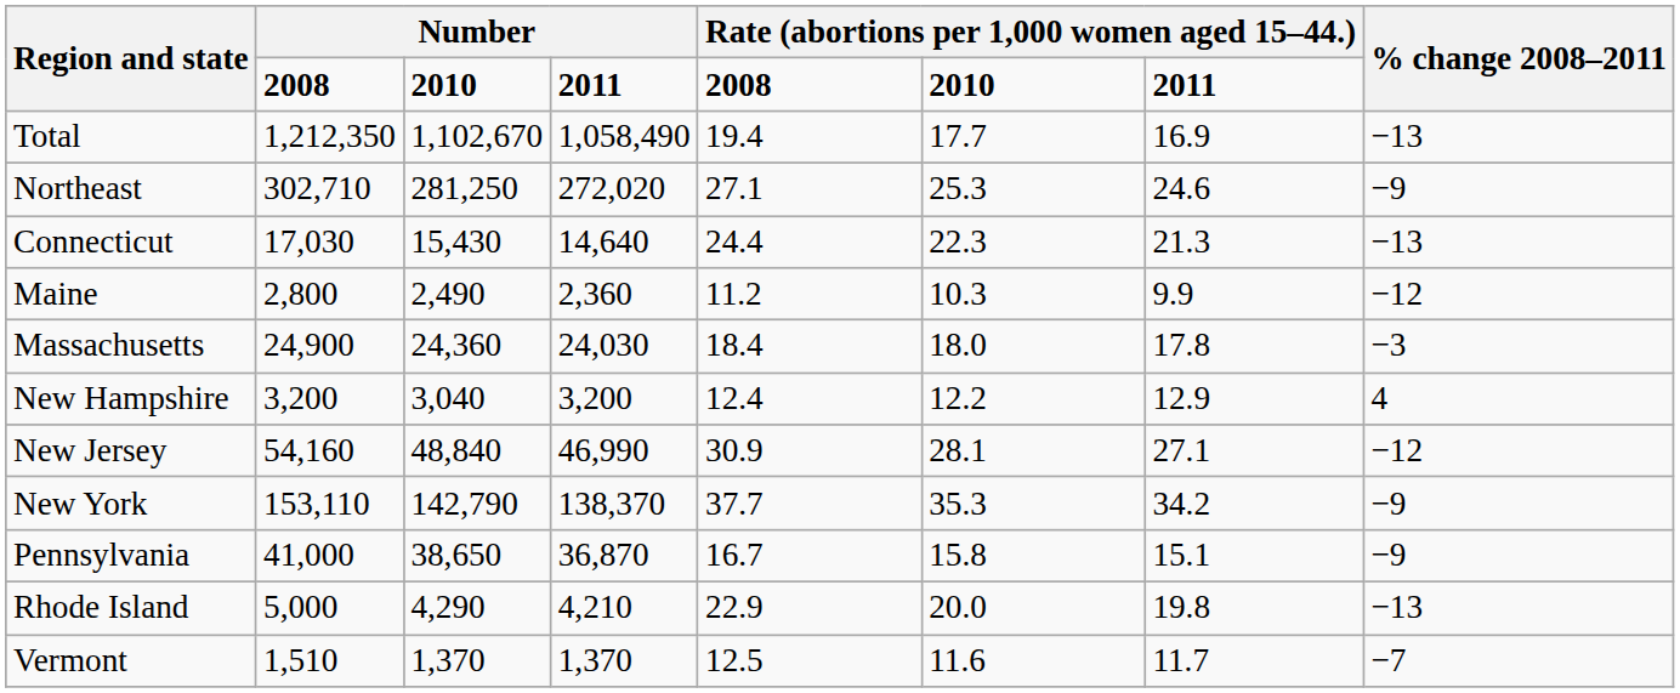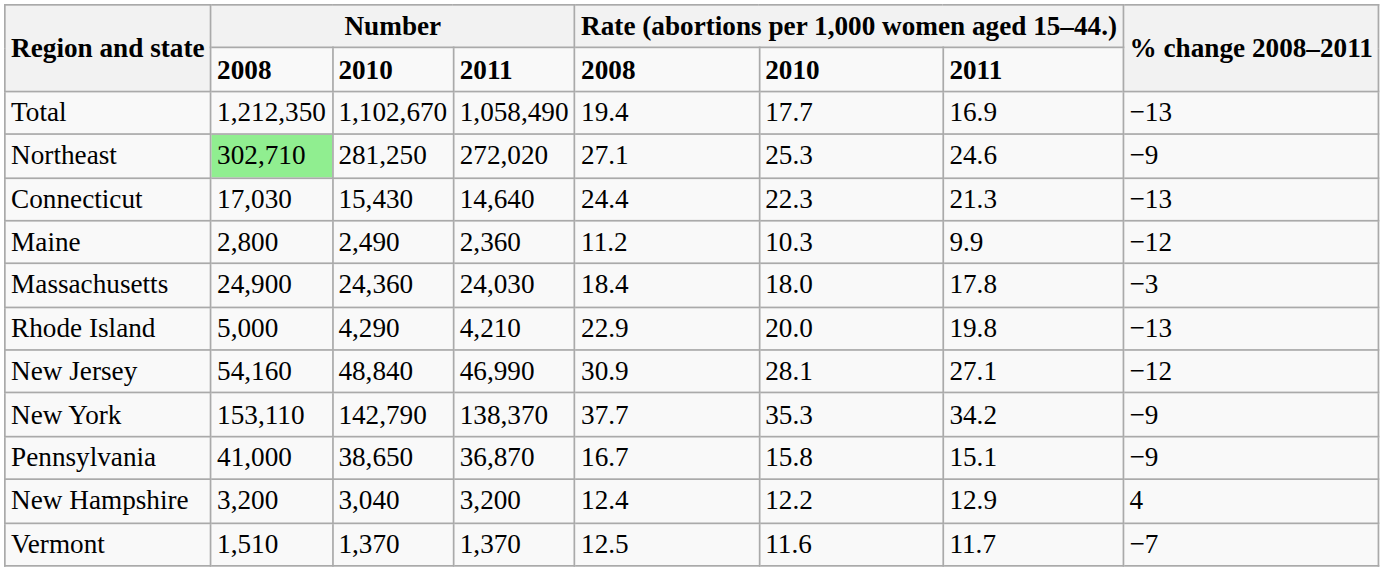 <table class="wikitable">
 <tr>
 <th rowspan="2">Region and state</th>
 <th colspan="3">Number</th>
 <th colspan="3">Rate (abortions per 1,000 women aged 15–44.)</th>
 <th rowspan="2">% change 2008–2011</th>
 </tr>
 <tr>
 <td><strong>2008</strong></td>
 <td><strong>2010</strong></td>
 <td><strong>2011</strong></td>
 <td><strong>2008</strong></td>
 <td><strong>2010</strong></td>
 <td><strong>2011</strong></td>
 </tr>
 <tr>
 <td>Total</td>
 <td>1,212,350</td>
 <td>1,102,670</td>
 <td>1,058,490</td>
 <td>19.4</td>
 <td>17.7</td>
 <td>16.9</td>
 <td>−13</td>
 </tr>
 <tr>
 <td>Northeast</td>
-<td>302,710</td>
+<td style="background: lightgreen;">302,710</td>
 <td>281,250</td>
 <td>272,020</td>
 <td>27.1</td>
 <td>25.3</td>
 <td>24.6</td>
 <td>−9</td>
 </tr>
 <tr>
 <td>Connecticut</td>
 <td>17,030</td>
 <td>15,430</td>
 <td>14,640</td>
 <td>24.4</td>
 <td>22.3</td>
 <td>21.3</td>
 <td>−13</td>
 </tr>
 <tr>
 <td>Maine</td>
 <td>2,800</td>
 <td>2,490</td>
 <td>2,360</td>
 <td>11.2</td>
 <td>10.3</td>
 <td>9.9</td>
 <td>−12</td>
 </tr>
 <tr>
 <td>Massachusetts</td>
 <td>24,900</td>
 <td>24,360</td>
 <td>24,030</td>
 <td>18.4</td>
 <td>18.0</td>
 <td>17.8</td>
 <td>−3</td>
 </tr>
 <tr>
-<td>New Hampshire</td>
-<td>3,200</td>
-<td>3,040</td>
-<td>3,200</td>
-<td>12.4</td>
-<td>12.2</td>
-<td>12.9</td>
-<td>4</td>
+<td>Rhode Island</td>
+<td>5,000</td>
+<td>4,290</td>
+<td>4,210</td>
+<td>22.9</td>
+<td>20.0</td>
+<td>19.8</td>
+<td>−13</td>
 </tr>
 <tr>
 <td>New Jersey</td>
 <td>54,160</td>
 <td>48,840</td>
 <td>46,990</td>
 <td>30.9</td>
 <td>28.1</td>
 <td>27.1</td>
 <td>−12</td>
 </tr>
 <tr>
 <td>New York</td>
 <td>153,110</td>
 <td>142,790</td>
 <td>138,370</td>
 <td>37.7</td>
 <td>35.3</td>
 <td>34.2</td>
 <td>−9</td>
 </tr>
 <tr>
 <td>Pennsylvania</td>
 <td>41,000</td>
 <td>38,650</td>
 <td>36,870</td>
 <td>16.7</td>
 <td>15.8</td>
 <td>15.1</td>
 <td>−9</td>
 </tr>
 <tr>
-<td>Rhode Island</td>
-<td>5,000</td>
-<td>4,290</td>
-<td>4,210</td>
-<td>22.9</td>
-<td>20.0</td>
-<td>19.8</td>
-<td>−13</td>
+<td>New Hampshire</td>
+<td>3,200</td>
+<td>3,040</td>
+<td>3,200</td>
+<td>12.4</td>
+<td>12.2</td>
+<td>12.9</td>
+<td>4</td>
 </tr>
 <tr>
 <td>Vermont</td>
 <td>1,510</td>
 <td>1,370</td>
 <td>1,370</td>
 <td>12.5</td>
 <td>11.6</td>
 <td>11.7</td>
 <td>−7</td>
 </tr>
 </table>
